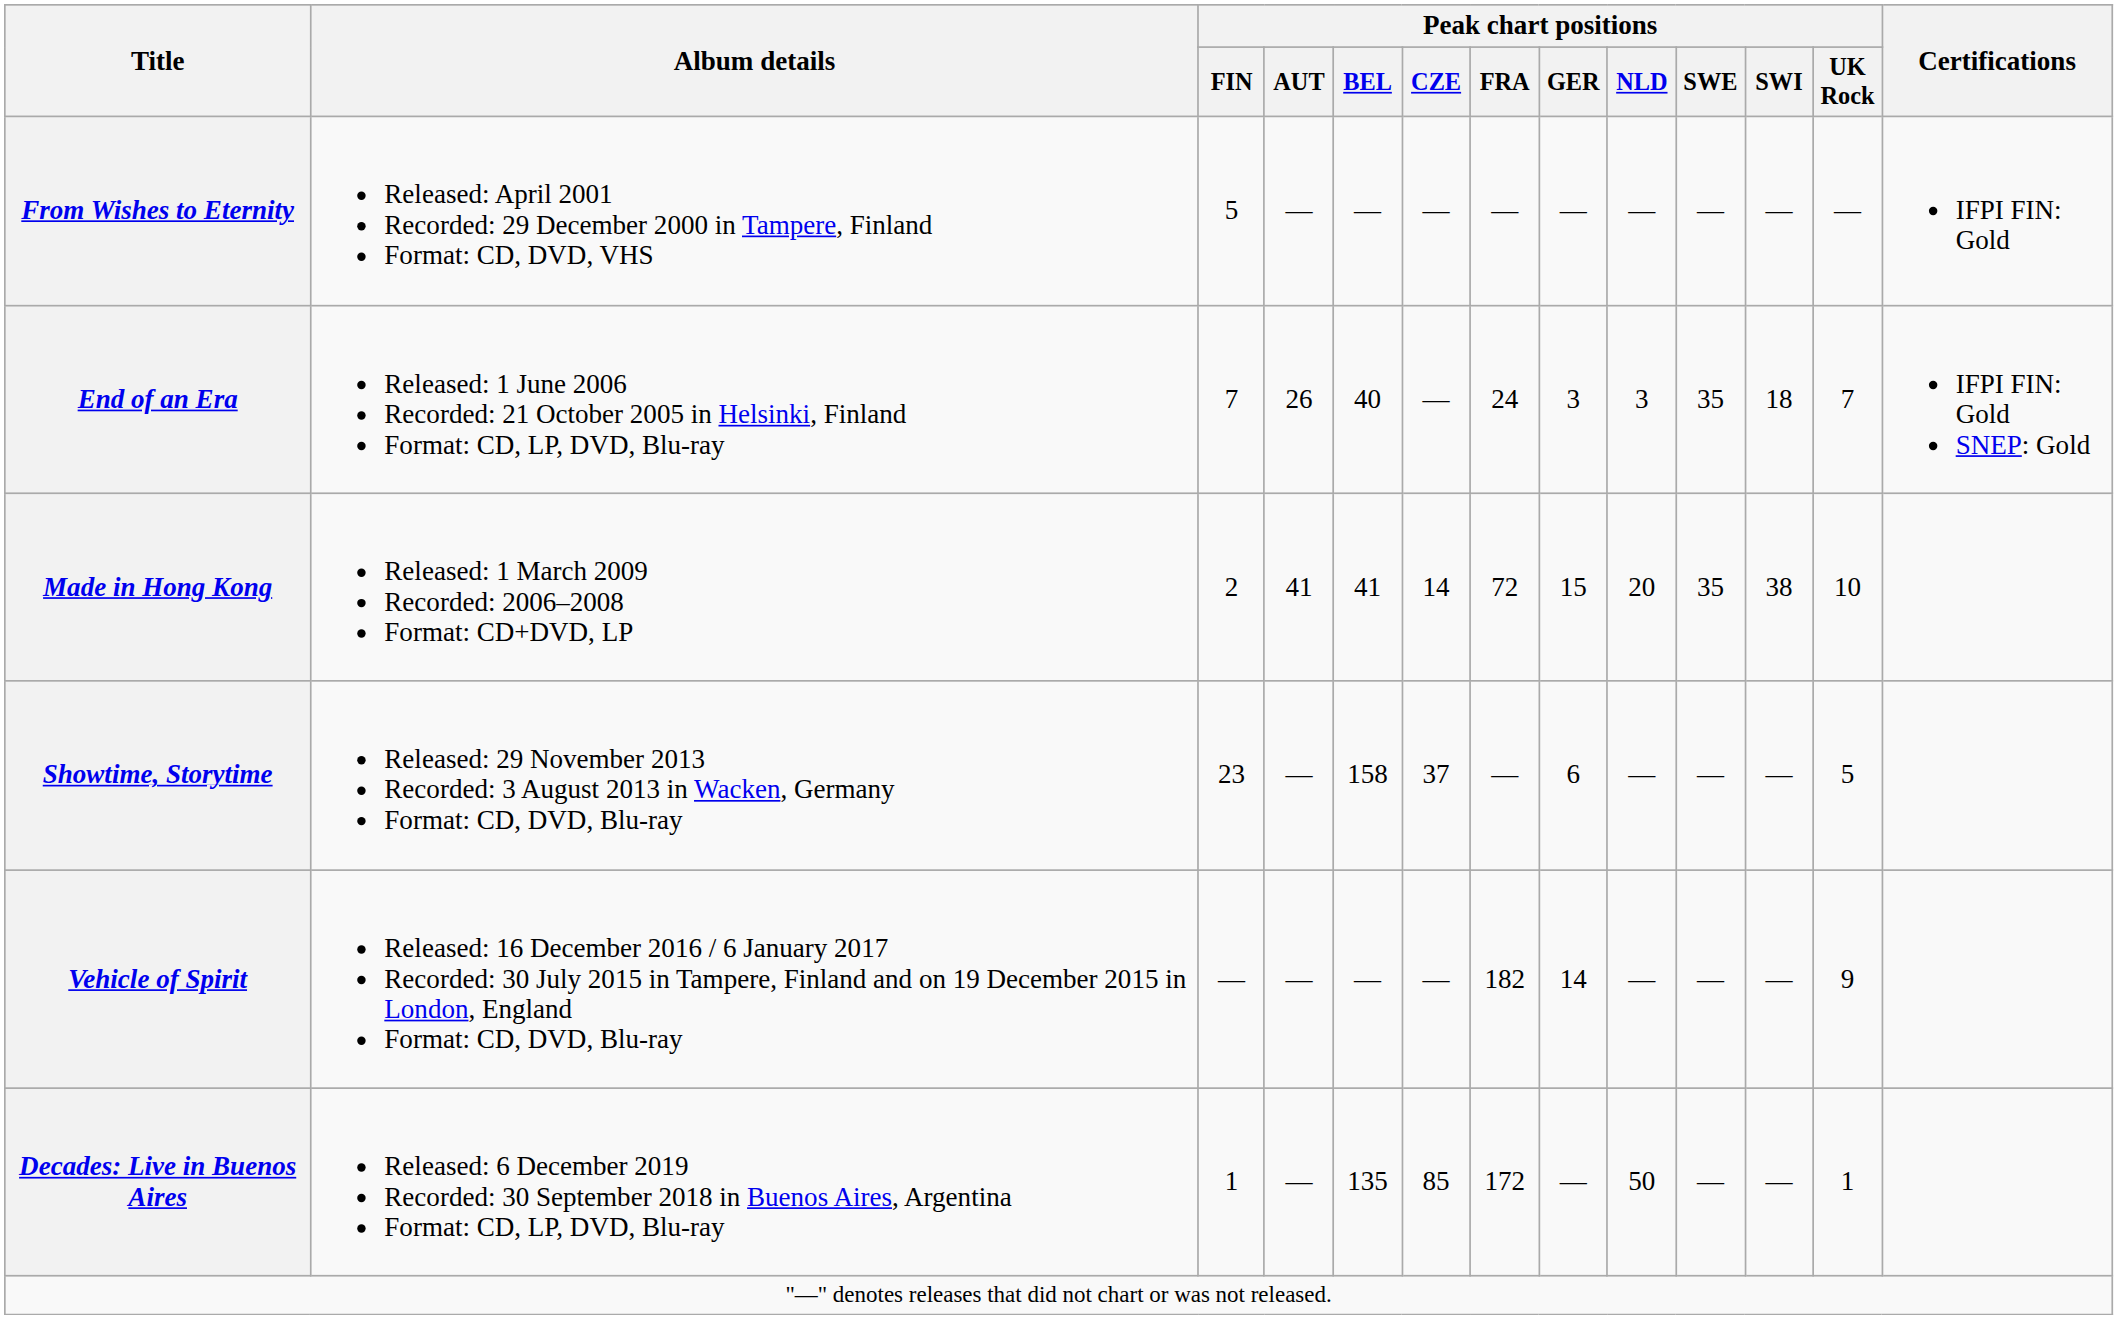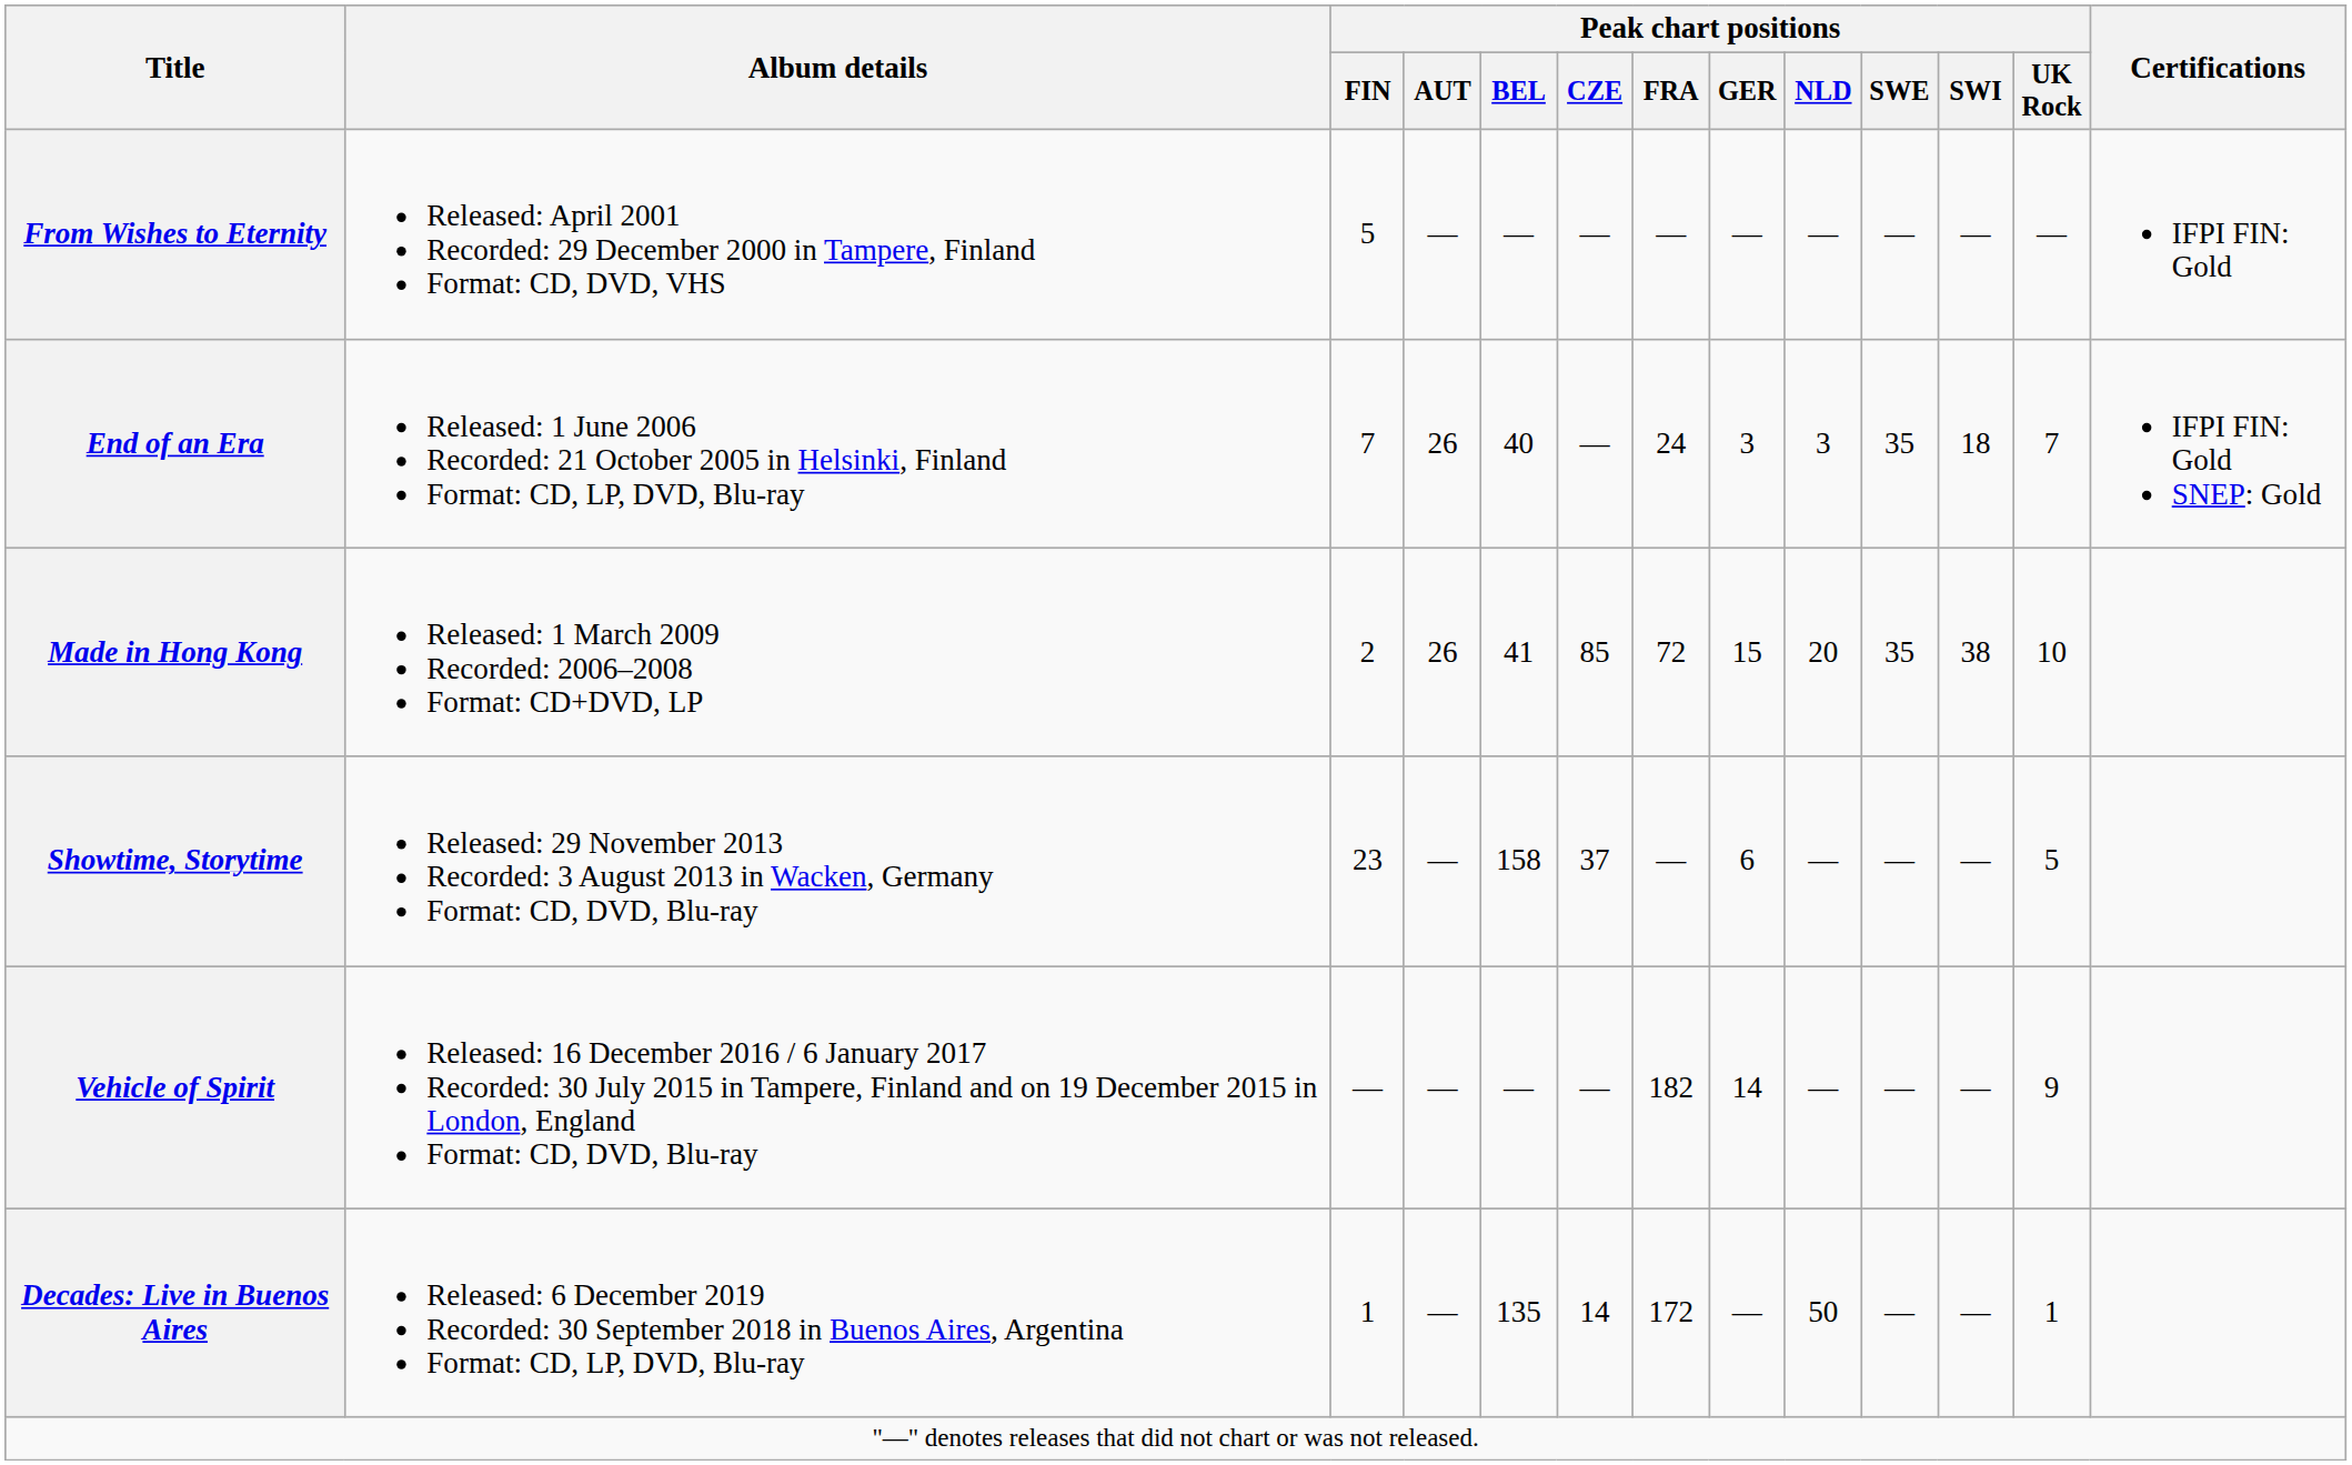 <table class="wikitable plainrowheaders">
 <tr>
 <th scope="col" rowspan="2">Title</th>
 <th scope="col" rowspan="2">Album details</th>
 <th scope="col" colspan="10">Peak chart positions</th>
 <th scope="col" rowspan="2">Certifications</th>
 </tr>
 <tr>
 <th scope="col" style="width:2.25em;font-size:90%;">FIN<br></th>
 <th scope="col" style="width:2.35em;font-size:90%;">AUT<br></th>
 <th scope="col" style="width:2.35em;font-size:90%;"><a href='#'>BEL</a><br></th>
 <th scope="col" style="width:2.35em;font-size:90%;"><a href='#'>CZE</a><br></th>
 <th scope="col" style="width:2.35em;font-size:90%;">FRA<br></th>
 <th scope="col" style="width:2.35em;font-size:90%;">GER<br></th>
 <th scope="col" style="width:2.35em;font-size:90%;"><a href='#'>NLD</a><br></th>
 <th scope="col" style="width:2.35em;font-size:90%;">SWE<br></th>
 <th scope="col" style="width:2.35em;font-size:90%;">SWI<br></th>
 <th scope="col" style="width:2.35em;font-size:90%;">UK Rock<br></th>
 </tr>
 <tr>
 <th scope="row"><em><a href='#'>From Wishes to Eternity</a></em></th>
 <td><br><ul><li>Released: April 2001</li><li>Recorded: 29 December 2000 in <a href='#'>Tampere</a>, Finland</li><li>Format: CD, DVD, VHS</li></ul></td>
 <td align="center">5</td>
 <td align="center">—</td>
 <td align="center">—</td>
 <td align="center">—</td>
 <td align="center">—</td>
 <td align="center">—</td>
 <td align="center">—</td>
 <td align="center">—</td>
 <td align="center">—</td>
 <td align="center">—</td>
 <td><br><ul><li>IFPI FIN: Gold</li></ul></td>
 </tr>
 <tr>
 <th scope="row"><em><a href='#'>End of an Era</a></em></th>
 <td><br><ul><li>Released: 1 June 2006</li><li>Recorded: 21 October 2005 in <a href='#'>Helsinki</a>, Finland</li><li>Format: CD, LP, DVD, Blu-ray</li></ul></td>
 <td align="center">7</td>
 <td align="center">26</td>
 <td align="center">40</td>
 <td align="center">—</td>
 <td align="center">24</td>
 <td align="center">3</td>
 <td align="center">3</td>
 <td align="center">35</td>
 <td align="center">18</td>
 <td align="center">7</td>
 <td><br><ul><li>IFPI FIN: Gold</li><li><a href='#'>SNEP</a>: Gold</li></ul></td>
 </tr>
 <tr>
 <th scope="row"><em><a href='#'>Made in Hong Kong</a></em></th>
 <td><br><ul><li>Released: 1 March 2009</li><li>Recorded: 2006–2008</li><li>Format: CD+DVD, LP</li></ul></td>
 <td align="center">2</td>
+<td align="center">26</td>
 <td align="center">41</td>
-<td align="center">41</td>
-<td align="center">14</td>
+<td align="center">85</td>
 <td align="center">72</td>
 <td align="center">15</td>
 <td align="center">20</td>
 <td align="center">35</td>
 <td align="center">38</td>
 <td align="center">10</td>
 <td></td>
 </tr>
 <tr>
 <th scope="row"><em><a href='#'>Showtime, Storytime</a></em></th>
 <td><br><ul><li>Released: 29 November 2013</li><li>Recorded: 3 August 2013 in <a href='#'>Wacken</a>, Germany</li><li>Format: CD, DVD, Blu-ray</li></ul></td>
 <td align="center">23</td>
 <td align="center">—</td>
 <td align="center">158</td>
 <td align="center">37</td>
 <td align="center">—</td>
 <td align="center">6</td>
 <td align="center">—</td>
 <td align="center">—</td>
 <td align="center">—</td>
 <td align="center">5</td>
 <td></td>
 </tr>
 <tr>
 <th scope="row"><em><a href='#'>Vehicle of Spirit</a></em></th>
 <td><br><ul><li>Released: 16 December 2016 / 6 January 2017</li><li>Recorded: 30 July 2015 in Tampere, Finland and on 19 December 2015 in <a href='#'>London</a>, England</li><li>Format: CD, DVD, Blu-ray</li></ul></td>
 <td align="center">—</td>
 <td align="center">—</td>
 <td align="center">—</td>
 <td align="center">—</td>
 <td align="center">182</td>
 <td align="center">14</td>
 <td align="center">—</td>
 <td align="center">—</td>
 <td align="center">—</td>
 <td align="center">9</td>
 <td></td>
 </tr>
 <tr>
 <th scope="row"><em><a href='#'>Decades: Live in Buenos Aires</a></em></th>
 <td><br><ul><li>Released: 6 December 2019</li><li>Recorded: 30 September 2018 in <a href='#'>Buenos Aires</a>, Argentina</li><li>Format: CD, LP, DVD, Blu-ray</li></ul></td>
 <td align="center">1</td>
 <td align="center">—</td>
 <td align="center">135</td>
-<td align="center">85</td>
+<td align="center">14</td>
 <td align="center">172</td>
 <td align="center">—</td>
 <td align="center">50</td>
 <td align="center">—</td>
 <td align="center">—</td>
 <td align="center">1</td>
 <td></td>
 </tr>
 <tr>
 <td colspan="100" style="font-size:85%; text-align: center">"—" denotes releases that did not chart or was not released.</td>
 </tr>
 </table>
